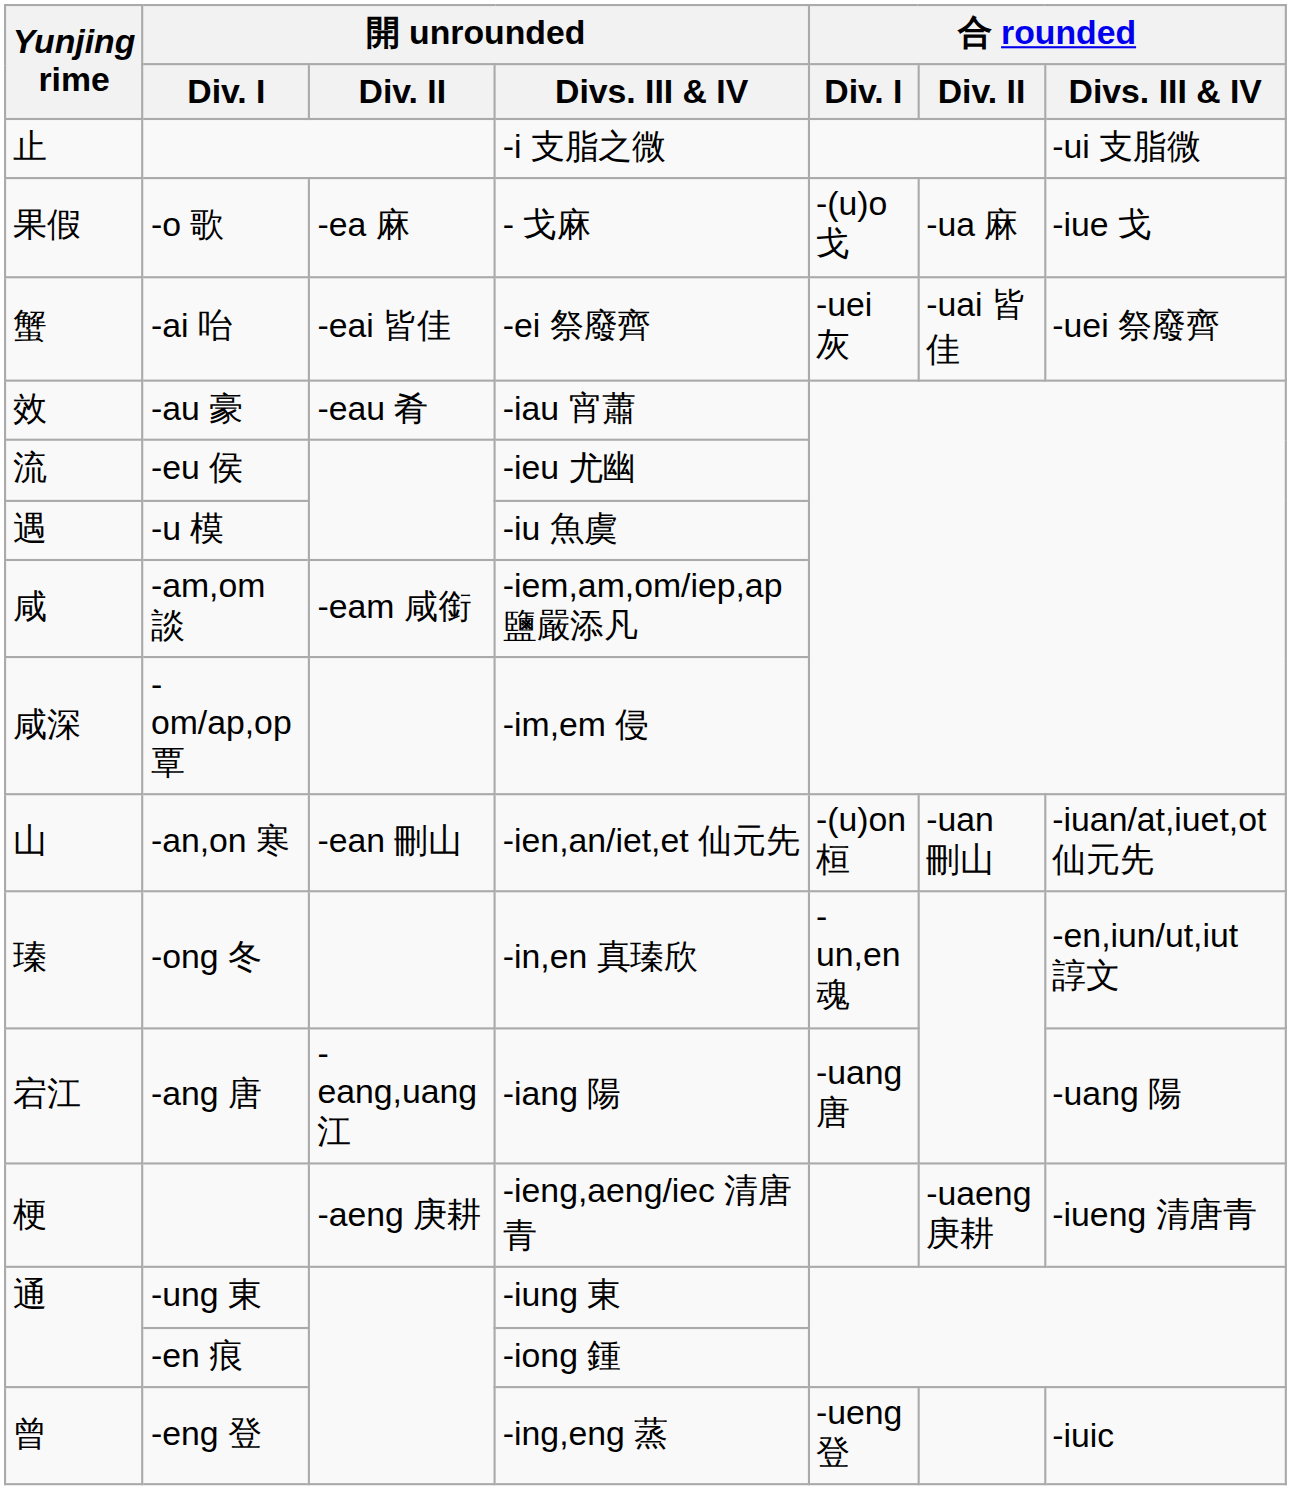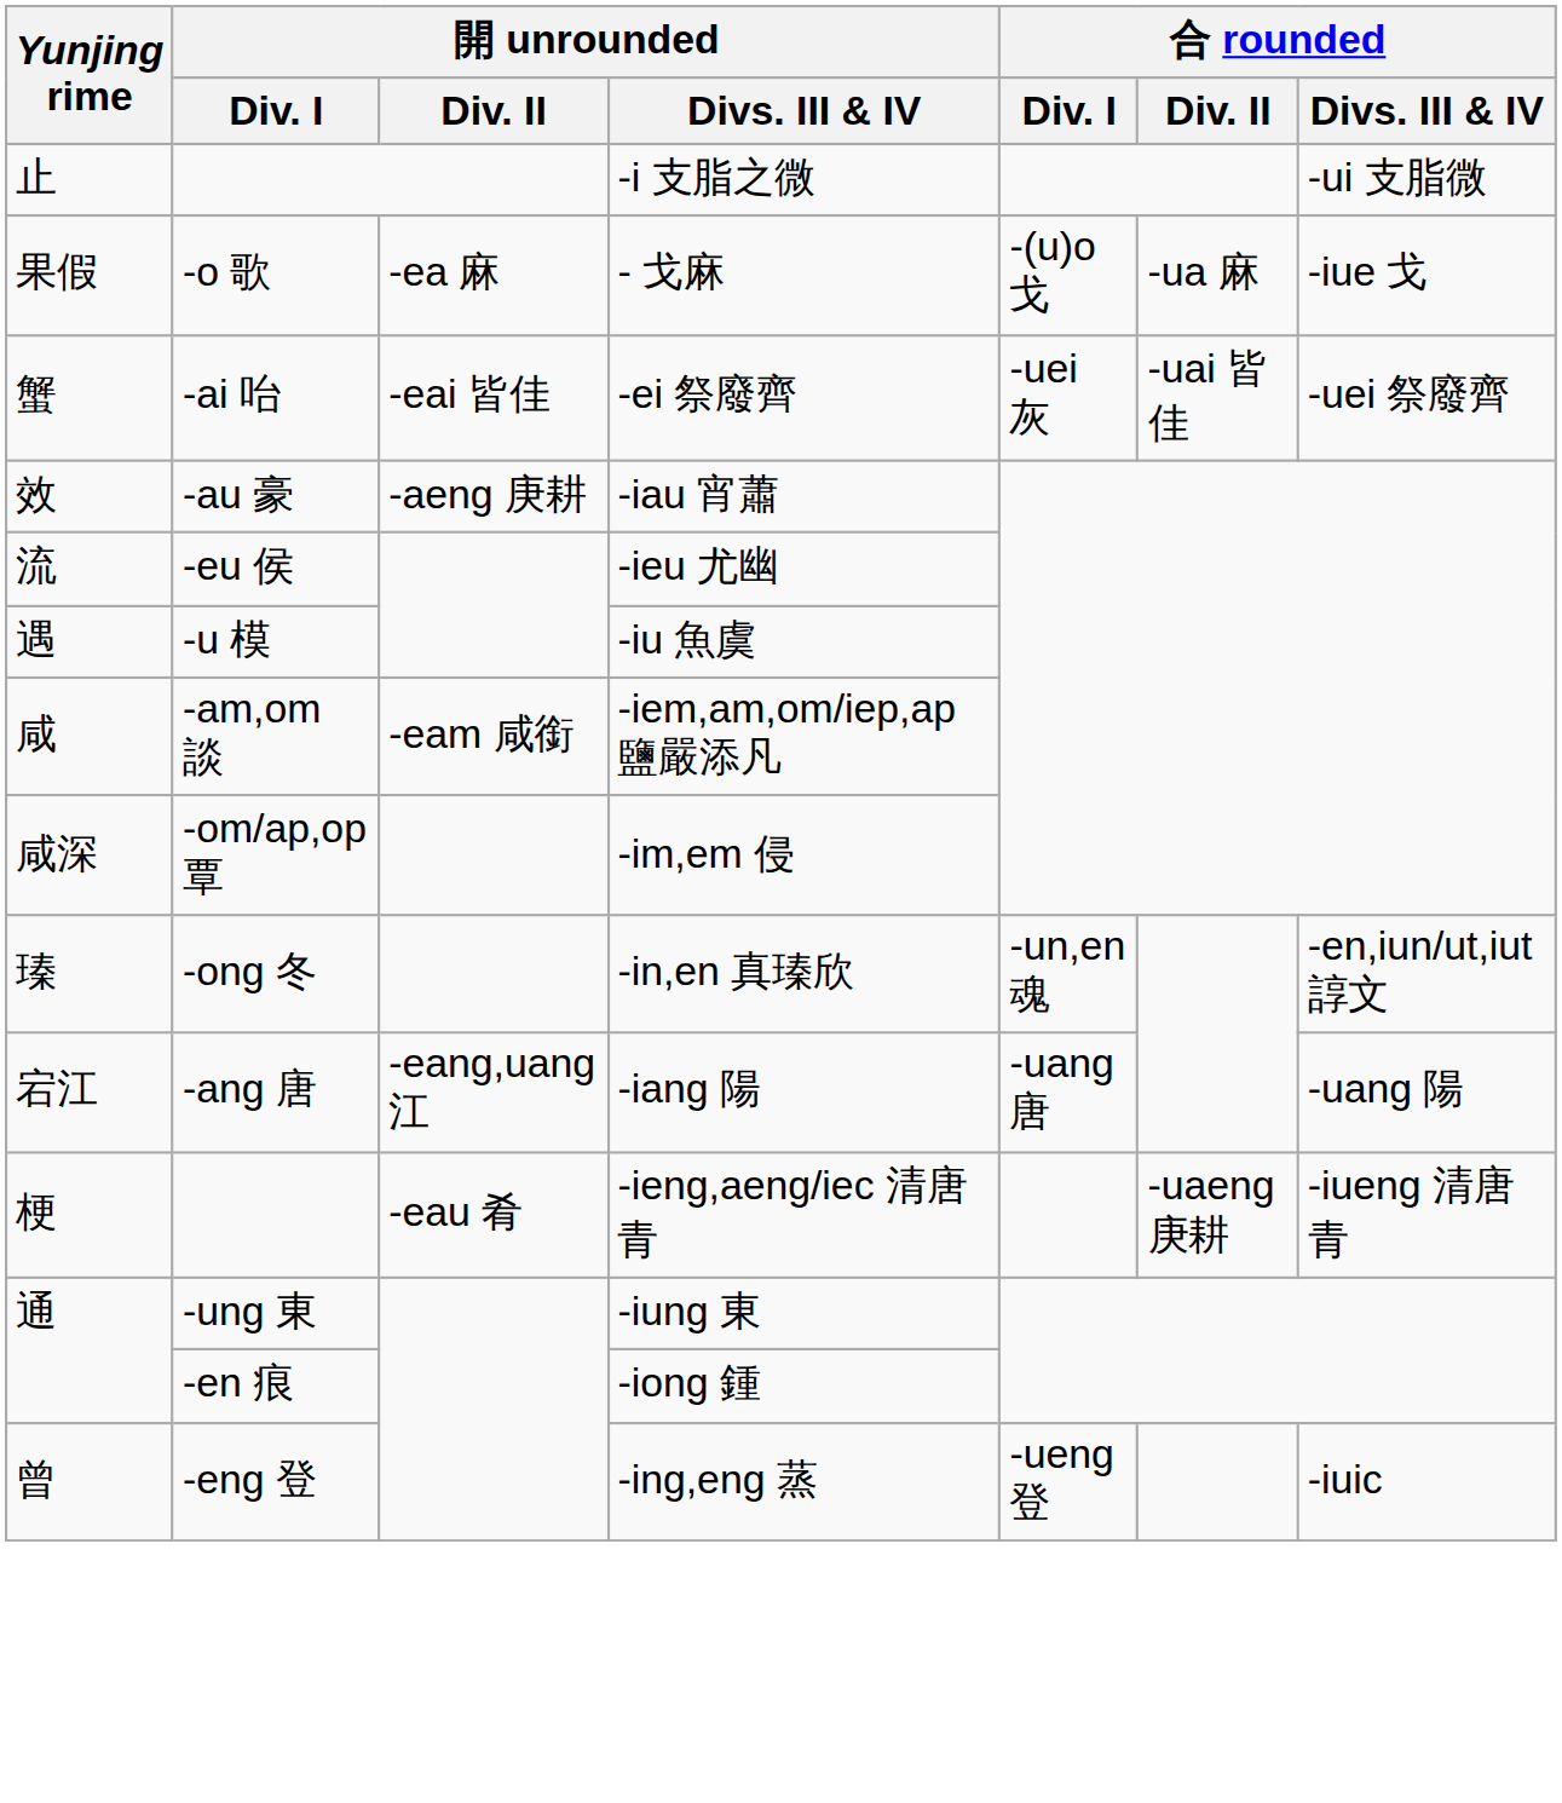 <table class="wikitable">
 <tr>
 <th rowspan="2"><em>Yunjing</em><br>rime</th>
 <th colspan="3">開 unrounded</th>
 <th colspan="3">合 <a href='#'>rounded</a></th>
 </tr>
 <tr>
 <th>Div. I</th>
 <th>Div. II</th>
 <th>Divs. III & IV</th>
 <th>Div. I</th>
 <th>Div. II</th>
 <th>Divs. III & IV</th>
 </tr>
 <tr>
 <td>止</td>
 <td colspan=2></td>
 <td>-i 支脂之微</td>
 <td colspan=2></td>
 <td>-ui 支脂微</td>
 </tr>
 <tr>
 <td>果假</td>
 <td>-o 歌</td>
 <td>-ea 麻</td>
 <td>- 戈麻</td>
 <td>-(u)o 戈</td>
 <td>-ua 麻</td>
 <td>-iue 戈</td>
 </tr>
 <tr>
 <td>蟹</td>
 <td>-ai 咍</td>
 <td>-eai 皆佳</td>
 <td>-ei 祭廢齊</td>
 <td>-uei 灰</td>
 <td>-uai 皆佳</td>
 <td>-uei 祭廢齊</td>
 </tr>
 <tr>
 <td>效</td>
 <td>-au 豪</td>
-<td>-eau 肴</td>
+<td>-aeng 庚耕</td>
 <td>-iau 宵蕭</td>
 <td rowspan=5 colspan=3></td>
 </tr>
 <tr>
 <td>流</td>
 <td>-eu 侯</td>
 <td rowspan=2></td>
 <td>-ieu 尤幽</td>
 </tr>
 <tr>
 <td>遇</td>
 <td>-u 模</td>
 <td>-iu 魚虞</td>
 </tr>
 <tr>
 <td>咸</td>
 <td>-am,om 談</td>
 <td>-eam 咸銜</td>
 <td>-iem,am,om/iep,ap 鹽嚴添凡</td>
 </tr>
 <tr>
 <td>咸深</td>
 <td>-om/ap,op 覃</td>
 <td></td>
 <td>-im,em 侵</td>
 </tr>
 <tr>
-<td>山</td>
-<td>-an,on 寒</td>
-<td>-ean 刪山</td>
-<td>-ien,an/iet,et 仙元先</td>
-<td>-(u)on 桓</td>
-<td>-uan 刪山</td>
-<td>-iuan/at,iuet,ot 仙元先</td>
-</tr>
-<tr>
 <td>瑧</td>
 <td>-ong 冬</td>
 <td></td>
 <td>-in,en 真瑧欣</td>
 <td>-un,en 魂</td>
 <td rowspan="2"></td>
 <td>-en,iun/ut,iut 諄文</td>
 </tr>
 <tr>
 <td>宕江</td>
 <td>-ang 唐</td>
 <td>-eang,uang 江</td>
 <td>-iang 陽</td>
 <td>-uang 唐</td>
 <td>-uang 陽</td>
 </tr>
 <tr>
 <td>梗</td>
 <td></td>
-<td>-aeng 庚耕</td>
+<td>-eau 肴</td>
 <td>-ieng,aeng/iec 清唐青</td>
 <td></td>
 <td>-uaeng 庚耕</td>
 <td>-iueng 清唐青</td>
 </tr>
 <tr>
 <td valign="top" rowspan="2">通</td>
 <td>-ung 東</td>
 <td rowspan=3></td>
 <td>-iung 東</td>
 <td rowspan=2 colspan=3></td>
 </tr>
 <tr>
 <td>-en 痕</td>
 <td>-iong 鍾</td>
 </tr>
 <tr>
 <td>曾</td>
 <td>-eng 登</td>
 <td>-ing,eng 蒸</td>
 <td>-ueng 登</td>
 <td></td>
 <td>-iuic</td>
 </tr>
 </table>
